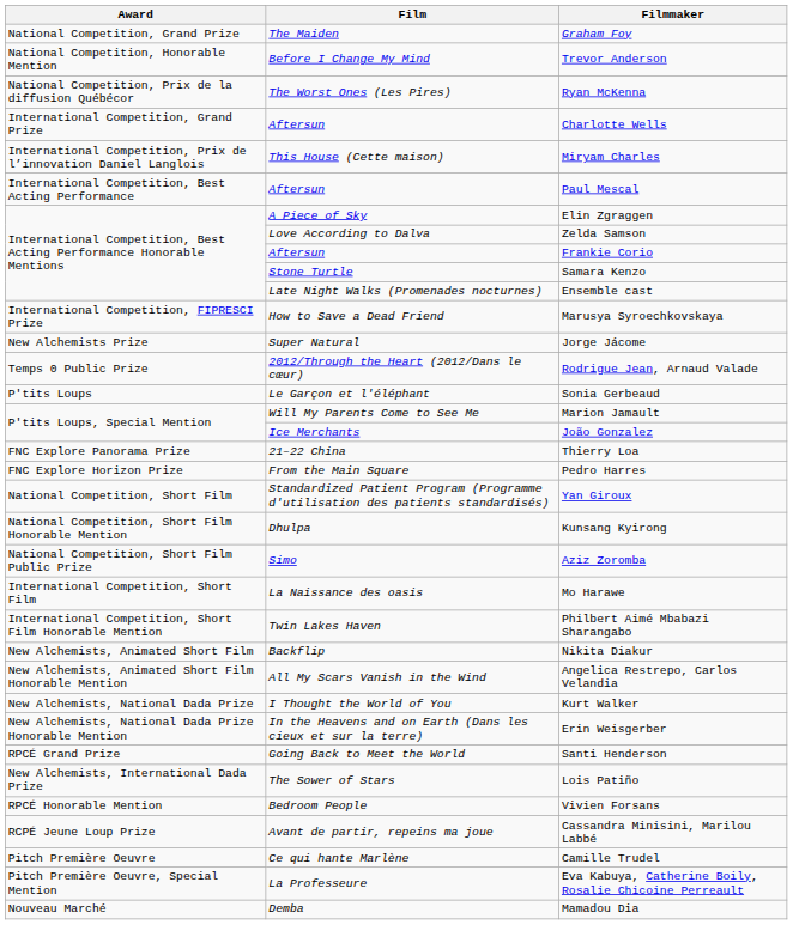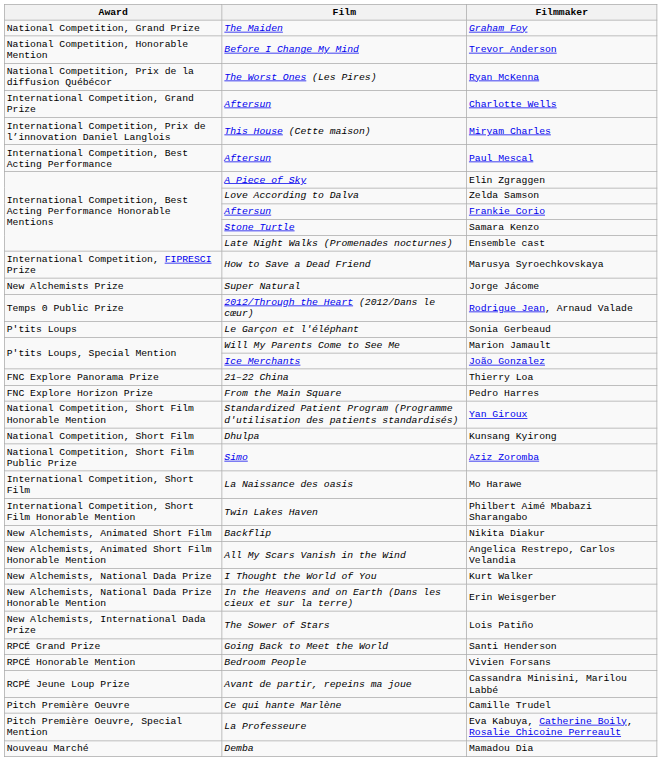 <table class="wikitable">
 <tr>
 <th>Award</th>
 <th>Film</th>
 <th>Filmmaker</th>
 </tr>
 <tr>
 <td>National Competition, Grand Prize</td>
 <td><em><a href='#'>The Maiden</a></em></td>
 <td><em><a href='#'>Graham Foy</a></em></td>
 </tr>
 <tr>
 <td>National Competition, Honorable Mention</td>
 <td><em><a href='#'>Before I Change My Mind</a></em></td>
 <td><a href='#'>Trevor Anderson</a></td>
 </tr>
 <tr>
 <td>National Competition, Prix de la diffusion Québécor</td>
 <td><em><a href='#'>The Worst Ones</a> (Les Pires)</em></td>
 <td><a href='#'>Ryan McKenna</a></td>
 </tr>
 <tr>
 <td>International Competition, Grand Prize</td>
 <td><em><a href='#'>Aftersun</a></em></td>
 <td><a href='#'>Charlotte Wells</a></td>
 </tr>
 <tr>
 <td>International Competition, Prix de l’innovation Daniel Langlois</td>
 <td><em><a href='#'>This House</a> (Cette maison)</em></td>
 <td><a href='#'>Miryam Charles</a></td>
 </tr>
 <tr>
 <td>International Competition, Best Acting Performance</td>
 <td><em><a href='#'>Aftersun</a></em></td>
 <td><a href='#'>Paul Mescal</a></td>
 </tr>
 <tr>
 <td rowspan=5>International Competition, Best Acting Performance Honorable Mentions</td>
 <td><em><a href='#'>A Piece of Sky</a></em></td>
 <td>Elin Zgraggen</td>
 </tr>
 <tr>
 <td><em>Love According to Dalva</em></td>
 <td>Zelda Samson</td>
 </tr>
 <tr>
 <td><em><a href='#'>Aftersun</a></em></td>
 <td><a href='#'>Frankie Corio</a></td>
 </tr>
 <tr>
 <td><em><a href='#'>Stone Turtle</a></em></td>
 <td>Samara Kenzo</td>
 </tr>
 <tr>
 <td><em>Late Night Walks (Promenades nocturnes)</em></td>
 <td>Ensemble cast</td>
 </tr>
 <tr>
 <td>International Competition, <a href='#'>FIPRESCI</a> Prize</td>
 <td><em>How to Save a Dead Friend</em></td>
 <td>Marusya Syroechkovskaya</td>
 </tr>
 <tr>
 <td>New Alchemists Prize</td>
 <td><em>Super Natural</em></td>
 <td>Jorge Jácome</td>
 </tr>
 <tr>
 <td>Temps 0 Public Prize</td>
 <td><em><a href='#'>2012/Through the Heart</a> (2012/Dans le cœur)</em></td>
 <td><a href='#'>Rodrigue Jean</a>, Arnaud Valade</td>
 </tr>
 <tr>
 <td>P'tits Loups</td>
 <td><em>Le Garçon et l'éléphant</em></td>
 <td>Sonia Gerbeaud</td>
 </tr>
 <tr>
 <td rowspan=2>P'tits Loups, Special Mention</td>
 <td><em>Will My Parents Come to See Me</em></td>
 <td>Marion Jamault</td>
 </tr>
 <tr>
 <td><em><a href='#'>Ice Merchants</a></em></td>
 <td><a href='#'>João Gonzalez</a></td>
 </tr>
 <tr>
 <td>FNC Explore Panorama Prize</td>
 <td><em>21–22 China</em></td>
 <td>Thierry Loa</td>
 </tr>
 <tr>
 <td>FNC Explore Horizon Prize</td>
 <td><em>From the Main Square</em></td>
 <td>Pedro Harres</td>
 </tr>
 <tr>
-<td>National Competition, Short Film</td>
+<td>National Competition, Short Film Honorable Mention</td>
 <td><em>Standardized Patient Program (Programme d'utilisation des patients standardisés)</em></td>
 <td><a href='#'>Yan Giroux</a></td>
 </tr>
 <tr>
-<td>National Competition, Short Film Honorable Mention</td>
+<td>National Competition, Short Film</td>
 <td><em>Dhulpa</em></td>
 <td>Kunsang Kyirong</td>
 </tr>
 <tr>
 <td>National Competition, Short Film Public Prize</td>
 <td><em><a href='#'>Simo</a></em></td>
 <td><a href='#'>Aziz Zoromba</a></td>
 </tr>
 <tr>
 <td>International Competition, Short Film</td>
 <td><em>La Naissance des oasis</em></td>
 <td>Mo Harawe</td>
 </tr>
 <tr>
 <td>International Competition, Short Film Honorable Mention</td>
 <td><em>Twin Lakes Haven</em></td>
 <td>Philbert Aimé Mbabazi Sharangabo</td>
 </tr>
 <tr>
 <td>New Alchemists, Animated Short Film</td>
 <td><em>Backflip</em></td>
 <td>Nikita Diakur</td>
 </tr>
 <tr>
 <td>New Alchemists, Animated Short Film Honorable Mention</td>
 <td><em>All My Scars Vanish in the Wind</em></td>
 <td>Angelica Restrepo, Carlos Velandia</td>
 </tr>
 <tr>
 <td>New Alchemists, National Dada Prize</td>
 <td><em>I Thought the World of You</em></td>
 <td>Kurt Walker</td>
 </tr>
 <tr>
 <td>New Alchemists, National Dada Prize Honorable Mention</td>
 <td><em>In the Heavens and on Earth (Dans les cieux et sur la terre)</em></td>
 <td>Erin Weisgerber</td>
 </tr>
 <tr>
+<td>New Alchemists, International Dada Prize</td>
+<td><em>The Sower of Stars</em></td>
+<td>Lois Patiño</td>
+</tr>
+<tr>
 <td>RPCÉ Grand Prize</td>
 <td><em>Going Back to Meet the World</em></td>
 <td>Santi Henderson</td>
-</tr>
-<tr>
-<td>New Alchemists, International Dada Prize</td>
-<td><em>The Sower of Stars</em></td>
-<td>Lois Patiño</td>
 </tr>
 <tr>
 <td>RPCÉ Honorable Mention</td>
 <td><em>Bedroom People</em></td>
 <td>Vivien Forsans</td>
 </tr>
 <tr>
 <td>RCPÉ Jeune Loup Prize</td>
 <td><em>Avant de partir, repeins ma joue</em></td>
 <td>Cassandra Minisini, Marilou Labbé</td>
 </tr>
 <tr>
 <td>Pitch Première Oeuvre</td>
 <td><em>Ce qui hante Marlène</em></td>
 <td>Camille Trudel</td>
 </tr>
 <tr>
 <td>Pitch Première Oeuvre, Special Mention</td>
 <td><em>La Professeure</em></td>
 <td>Eva Kabuya, <a href='#'>Catherine Boily</a>, <a href='#'>Rosalie Chicoine Perreault</a></td>
 </tr>
 <tr>
 <td>Nouveau Marché</td>
 <td><em>Demba</em></td>
 <td>Mamadou Dia</td>
 </tr>
 </table>
